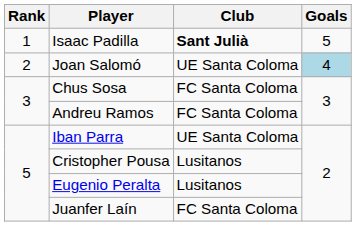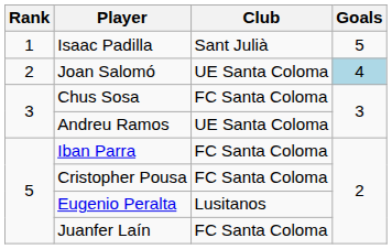 <table class="wikitable" style="text-align:center">
 <tr>
 <th>Rank</th>
 <th>Player</th>
 <th>Club</th>
 <th>Goals</th>
 </tr>
 <tr>
 <td>1</td>
 <td align="left"> Isaac Padilla</td>
-<td align="left"><strong>Sant Julià</strong></td>
+<td align="left">Sant Julià</td>
 <td>5</td>
 </tr>
 <tr>
 <td>2</td>
 <td align="left"> Joan Salomó</td>
 <td align="left">UE Santa Coloma</td>
 <td style="background: lightblue;">4</td>
 </tr>
 <tr>
 <td rowspan=2>3</td>
 <td align="left"> Chus Sosa</td>
 <td align="left">FC Santa Coloma</td>
 <td rowspan=2>3</td>
 </tr>
 <tr>
 <td align="left"> Andreu Ramos</td>
-<td align="left">FC Santa Coloma</td>
+<td align="left">UE Santa Coloma</td>
 </tr>
 <tr>
 <td rowspan=4>5</td>
 <td align="left"> <a href='#'>Iban Parra</a></td>
-<td align="left">UE Santa Coloma</td>
+<td align="left">FC Santa Coloma</td>
 <td rowspan=4>2</td>
 </tr>
 <tr>
 <td align="left"> Cristopher Pousa</td>
-<td align="left">Lusitanos</td>
+<td align="left">FC Santa Coloma</td>
 </tr>
 <tr>
 <td align="left"> <a href='#'>Eugenio Peralta</a></td>
 <td align="left">Lusitanos</td>
 </tr>
 <tr>
 <td align="left"> Juanfer Laín</td>
 <td align="left">FC Santa Coloma</td>
 </tr>
 </table>
